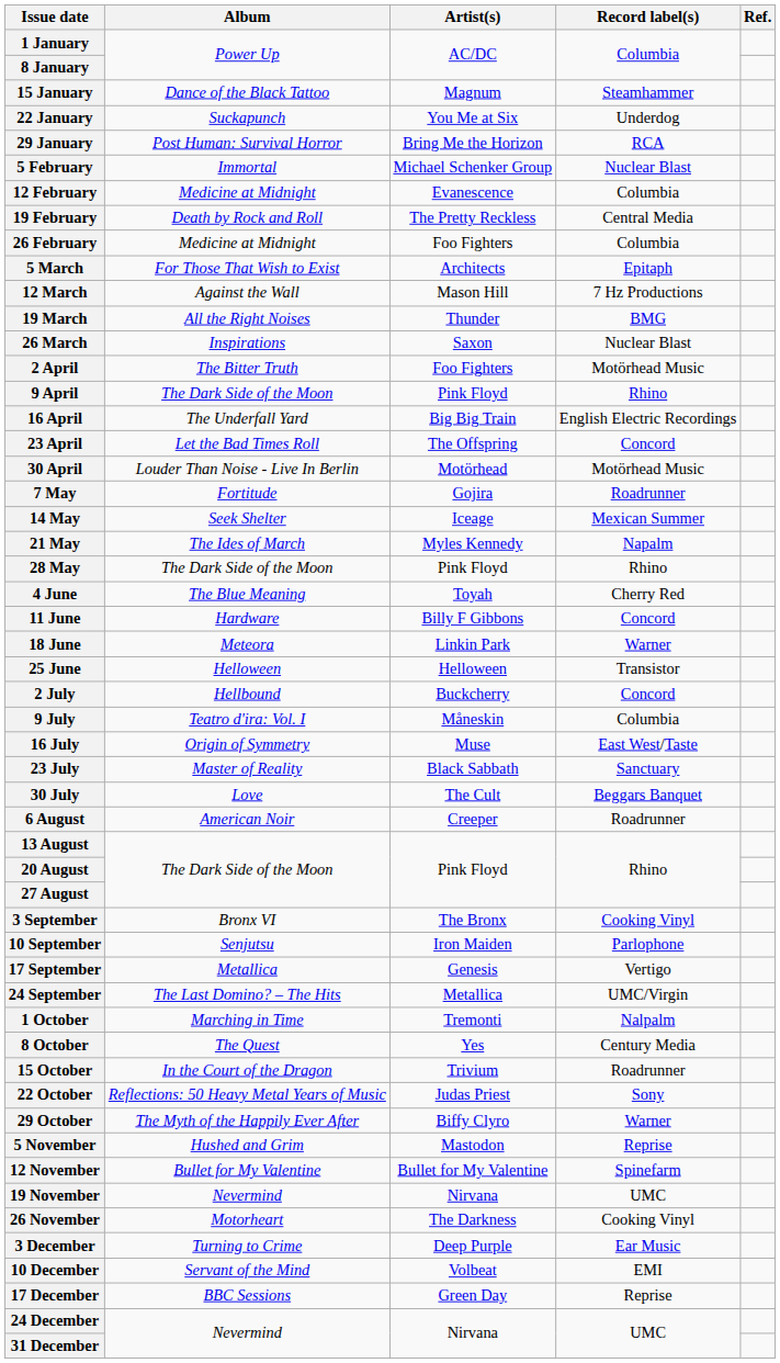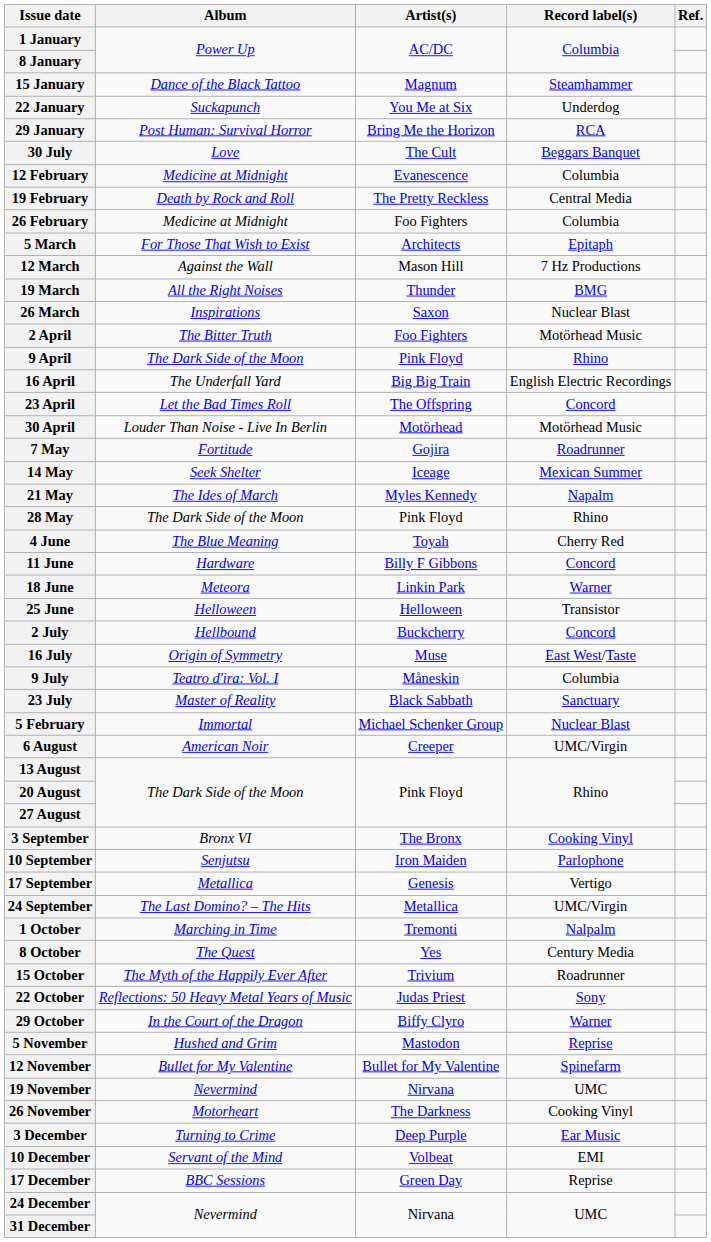 <table class="wikitable plainrowheaders" style="text-align:center">
 <tr>
 <th scope="col">Issue date</th>
 <th scope="col">Album</th>
 <th scope="col">Artist(s)</th>
 <th scope="col">Record label(s)</th>
 <th scope="col">Ref.</th>
 </tr>
 <tr>
 <th scope="row">1 January</th>
 <td rowspan="2"><em><a href='#'>Power Up</a></em></td>
 <td rowspan="2"><a href='#'>AC/DC</a></td>
 <td rowspan="2"><a href='#'>Columbia</a></td>
 <td></td>
 </tr>
 <tr>
 <th scope="row">8 January</th>
 <td></td>
 </tr>
 <tr>
 <th scope="row">15 January</th>
 <td><em><a href='#'>Dance of the Black Tattoo</a></em></td>
 <td><a href='#'>Magnum</a></td>
 <td><a href='#'>Steamhammer</a></td>
 <td></td>
 </tr>
 <tr>
 <th scope="row">22 January</th>
 <td><em><a href='#'>Suckapunch</a></em></td>
 <td><a href='#'>You Me at Six</a></td>
 <td>Underdog</td>
 <td></td>
 </tr>
 <tr>
 <th scope="row">29 January</th>
 <td><em><a href='#'>Post Human: Survival Horror</a></em></td>
 <td><a href='#'>Bring Me the Horizon</a></td>
 <td><a href='#'>RCA</a></td>
 <td></td>
 </tr>
 <tr>
-<th scope="row">5 February</th>
-<td><em><a href='#'>Immortal</a></em></td>
-<td><a href='#'>Michael Schenker Group</a></td>
-<td><a href='#'>Nuclear Blast</a></td>
+<th scope="row">30 July</th>
+<td><em><a href='#'>Love</a></em></td>
+<td><a href='#'>The Cult</a></td>
+<td><a href='#'>Beggars Banquet</a></td>
 <td></td>
 </tr>
 <tr>
 <th scope="row">12 February</th>
 <td><em><a href='#'>Medicine at Midnight</a></em></td>
 <td><a href='#'>Evanescence</a></td>
 <td>Columbia</td>
 <td></td>
 </tr>
 <tr>
 <th scope="row">19 February</th>
 <td><em><a href='#'>Death by Rock and Roll</a></em></td>
 <td><a href='#'>The Pretty Reckless</a></td>
 <td>Central Media</td>
 <td></td>
 </tr>
 <tr>
 <th scope="row">26 February</th>
 <td><em>Medicine at Midnight</em></td>
 <td>Foo Fighters</td>
 <td>Columbia</td>
 <td></td>
 </tr>
 <tr>
 <th scope="row">5 March</th>
 <td><em><a href='#'>For Those That Wish to Exist</a></em></td>
 <td><a href='#'>Architects</a></td>
 <td><a href='#'>Epitaph</a></td>
 <td></td>
 </tr>
 <tr>
 <th scope="row">12 March</th>
 <td><em>Against the Wall</em></td>
 <td>Mason Hill</td>
 <td>7 Hz Productions</td>
 <td></td>
 </tr>
 <tr>
 <th scope="row">19 March</th>
 <td><em><a href='#'>All the Right Noises</a></em></td>
 <td><a href='#'>Thunder</a></td>
 <td><a href='#'>BMG</a></td>
 <td></td>
 </tr>
 <tr>
 <th scope="row">26 March</th>
 <td><em><a href='#'>Inspirations</a></em></td>
 <td><a href='#'>Saxon</a></td>
 <td>Nuclear Blast</td>
 <td></td>
 </tr>
 <tr>
 <th scope="row">2 April</th>
 <td><em><a href='#'>The Bitter Truth</a></em></td>
 <td><a href='#'>Foo Fighters</a></td>
 <td>Motörhead Music</td>
 <td></td>
 </tr>
 <tr>
 <th scope="row">9 April</th>
 <td><em><a href='#'>The Dark Side of the Moon</a></em></td>
 <td><a href='#'>Pink Floyd</a></td>
 <td><a href='#'>Rhino</a></td>
 <td></td>
 </tr>
 <tr>
 <th scope="row">16 April</th>
 <td><em>The Underfall Yard</em></td>
 <td><a href='#'>Big Big Train</a></td>
 <td>English Electric Recordings</td>
 <td></td>
 </tr>
 <tr>
 <th scope="row">23 April</th>
 <td><em><a href='#'>Let the Bad Times Roll</a></em></td>
 <td><a href='#'>The Offspring</a></td>
 <td><a href='#'>Concord</a></td>
 <td></td>
 </tr>
 <tr>
 <th scope="row">30 April</th>
 <td><em>Louder Than Noise - Live In Berlin</em></td>
 <td><a href='#'>Motörhead</a></td>
 <td>Motörhead Music</td>
 <td></td>
 </tr>
 <tr>
 <th scope="row">7 May</th>
 <td><em><a href='#'>Fortitude</a></em></td>
 <td><a href='#'>Gojira</a></td>
 <td><a href='#'>Roadrunner</a></td>
 <td></td>
 </tr>
 <tr>
 <th scope="row">14 May</th>
 <td><em><a href='#'>Seek Shelter</a></em></td>
 <td><a href='#'>Iceage</a></td>
 <td><a href='#'>Mexican Summer</a></td>
 <td></td>
 </tr>
 <tr>
 <th scope="row">21 May</th>
 <td><em><a href='#'>The Ides of March</a></em></td>
 <td><a href='#'>Myles Kennedy</a></td>
 <td><a href='#'>Napalm</a></td>
 <td></td>
 </tr>
 <tr>
 <th scope="row">28 May</th>
 <td><em>The Dark Side of the Moon</em></td>
 <td>Pink Floyd</td>
 <td>Rhino</td>
 <td></td>
 </tr>
 <tr>
 <th scope="row">4 June</th>
 <td><em><a href='#'>The Blue Meaning</a></em></td>
 <td><a href='#'>Toyah</a></td>
 <td>Cherry Red</td>
 <td></td>
 </tr>
 <tr>
 <th scope="row">11 June</th>
 <td><em><a href='#'>Hardware</a></em></td>
 <td><a href='#'>Billy F Gibbons</a></td>
 <td><a href='#'>Concord</a></td>
 <td></td>
 </tr>
 <tr>
 <th scope="row">18 June</th>
 <td><em><a href='#'>Meteora</a></em></td>
 <td><a href='#'>Linkin Park</a></td>
 <td><a href='#'>Warner</a></td>
 <td></td>
 </tr>
 <tr>
 <th scope="row">25 June</th>
 <td><em><a href='#'>Helloween</a></em></td>
 <td><a href='#'>Helloween</a></td>
 <td>Transistor</td>
 <td></td>
 </tr>
 <tr>
 <th scope="row">2 July</th>
 <td><em><a href='#'>Hellbound</a></em></td>
 <td><a href='#'>Buckcherry</a></td>
 <td><a href='#'>Concord</a></td>
 <td></td>
 </tr>
 <tr>
+<th scope="row">16 July</th>
+<td><em><a href='#'>Origin of Symmetry</a></em></td>
+<td><a href='#'>Muse</a></td>
+<td><a href='#'>East West</a>/<a href='#'>Taste</a></td>
+<td></td>
+</tr>
+<tr>
 <th scope="row">9 July</th>
 <td><em><a href='#'>Teatro d'ira: Vol. I</a></em></td>
 <td><a href='#'>Måneskin</a></td>
 <td>Columbia</td>
-<td></td>
-</tr>
-<tr>
-<th scope="row">16 July</th>
-<td><em><a href='#'>Origin of Symmetry</a></em></td>
-<td><a href='#'>Muse</a></td>
-<td><a href='#'>East West</a>/<a href='#'>Taste</a></td>
 <td></td>
 </tr>
 <tr>
 <th scope="row">23 July</th>
 <td><em><a href='#'>Master of Reality</a></em></td>
 <td><a href='#'>Black Sabbath</a></td>
 <td><a href='#'>Sanctuary</a></td>
 <td></td>
 </tr>
 <tr>
-<th scope="row">30 July</th>
-<td><em><a href='#'>Love</a></em></td>
-<td><a href='#'>The Cult</a></td>
-<td><a href='#'>Beggars Banquet</a></td>
+<th scope="row">5 February</th>
+<td><em><a href='#'>Immortal</a></em></td>
+<td><a href='#'>Michael Schenker Group</a></td>
+<td><a href='#'>Nuclear Blast</a></td>
 <td></td>
 </tr>
 <tr>
 <th scope="row">6 August</th>
 <td><em><a href='#'>American Noir</a></em></td>
 <td><a href='#'>Creeper</a></td>
-<td>Roadrunner</td>
+<td>UMC/Virgin</td>
 <td></td>
 </tr>
 <tr>
 <th scope="row">13 August</th>
 <td rowspan=3><em>The Dark Side of the Moon</em></td>
 <td rowspan=3>Pink Floyd</td>
 <td rowspan=3>Rhino</td>
 <td></td>
 </tr>
 <tr>
 <th scope="row">20 August</th>
 <td></td>
 </tr>
 <tr>
 <th scope="row">27 August</th>
 <td></td>
 </tr>
 <tr>
 <th scope="row">3 September</th>
 <td><em>Bronx VI</em></td>
 <td><a href='#'>The Bronx</a></td>
 <td><a href='#'>Cooking Vinyl</a></td>
 <td></td>
 </tr>
 <tr>
 <th scope="row">10 September</th>
 <td><em><a href='#'>Senjutsu</a></em></td>
 <td><a href='#'>Iron Maiden</a></td>
 <td><a href='#'>Parlophone</a></td>
 <td></td>
 </tr>
 <tr>
 <th scope="row">17 September</th>
 <td><em><a href='#'>Metallica</a></em></td>
 <td><a href='#'>Genesis</a></td>
 <td>Vertigo</td>
 <td></td>
 </tr>
 <tr>
 <th scope="row">24 September</th>
 <td><em><a href='#'>The Last Domino? – The Hits</a></em></td>
 <td><a href='#'>Metallica</a></td>
 <td>UMC/Virgin</td>
 <td></td>
 </tr>
 <tr>
 <th scope="row">1 October</th>
 <td><em><a href='#'>Marching in Time</a></em></td>
 <td><a href='#'>Tremonti</a></td>
 <td><a href='#'>Nalpalm</a></td>
 <td></td>
 </tr>
 <tr>
 <th scope="row">8 October</th>
 <td><em><a href='#'>The Quest</a></em></td>
 <td><a href='#'>Yes</a></td>
 <td>Century Media</td>
 <td></td>
 </tr>
 <tr>
 <th scope="row">15 October</th>
-<td><em><a href='#'>In the Court of the Dragon</a></em></td>
+<td><em><a href='#'>The Myth of the Happily Ever After</a></em></td>
 <td><a href='#'>Trivium</a></td>
 <td>Roadrunner</td>
 <td></td>
 </tr>
 <tr>
 <th scope="row">22 October</th>
 <td><em><a href='#'>Reflections: 50 Heavy Metal Years of Music</a></em></td>
 <td><a href='#'>Judas Priest</a></td>
 <td><a href='#'>Sony</a></td>
 <td></td>
 </tr>
 <tr>
 <th scope="row">29 October</th>
-<td><em><a href='#'>The Myth of the Happily Ever After</a></em></td>
+<td><em><a href='#'>In the Court of the Dragon</a></em></td>
 <td><a href='#'>Biffy Clyro</a></td>
 <td><a href='#'>Warner</a></td>
 <td></td>
 </tr>
 <tr>
 <th scope="row">5 November</th>
 <td><em><a href='#'>Hushed and Grim</a></em></td>
 <td><a href='#'>Mastodon</a></td>
 <td><a href='#'>Reprise</a></td>
 <td></td>
 </tr>
 <tr>
 <th scope="row">12 November</th>
 <td><em><a href='#'>Bullet for My Valentine</a></em></td>
 <td><a href='#'>Bullet for My Valentine</a></td>
 <td><a href='#'>Spinefarm</a></td>
 <td></td>
 </tr>
 <tr>
 <th scope="row">19 November</th>
 <td><em><a href='#'>Nevermind</a></em></td>
 <td><a href='#'>Nirvana</a></td>
 <td>UMC</td>
 <td></td>
 </tr>
 <tr>
 <th scope="row">26 November</th>
 <td><em><a href='#'>Motorheart</a></em></td>
 <td><a href='#'>The Darkness</a></td>
 <td>Cooking Vinyl</td>
 <td></td>
 </tr>
 <tr>
 <th scope="row">3 December</th>
 <td><em><a href='#'>Turning to Crime</a></em></td>
 <td><a href='#'>Deep Purple</a></td>
 <td><a href='#'>Ear Music</a></td>
 <td></td>
 </tr>
 <tr>
 <th scope="row">10 December</th>
 <td><em><a href='#'>Servant of the Mind</a></em></td>
 <td><a href='#'>Volbeat</a></td>
 <td>EMI</td>
 <td></td>
 </tr>
 <tr>
 <th scope="row">17 December</th>
 <td><em><a href='#'>BBC Sessions</a></em></td>
 <td><a href='#'>Green Day</a></td>
 <td>Reprise</td>
 <td></td>
 </tr>
 <tr>
 <th scope="row">24 December</th>
 <td rowspan=2><em>Nevermind</em></td>
 <td rowspan=2>Nirvana</td>
 <td rowspan=2>UMC</td>
 <td></td>
 </tr>
 <tr>
 <th scope="row">31 December</th>
 <td></td>
 </tr>
 </table>
